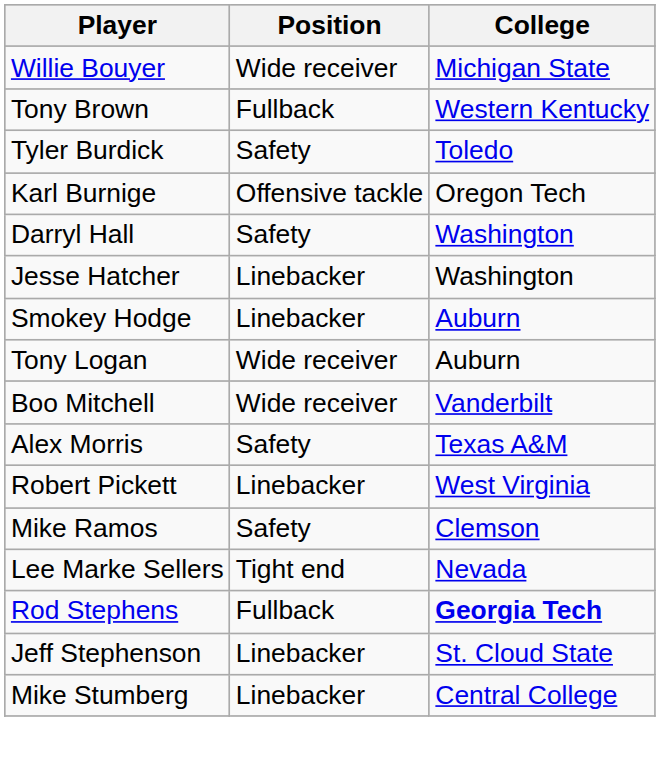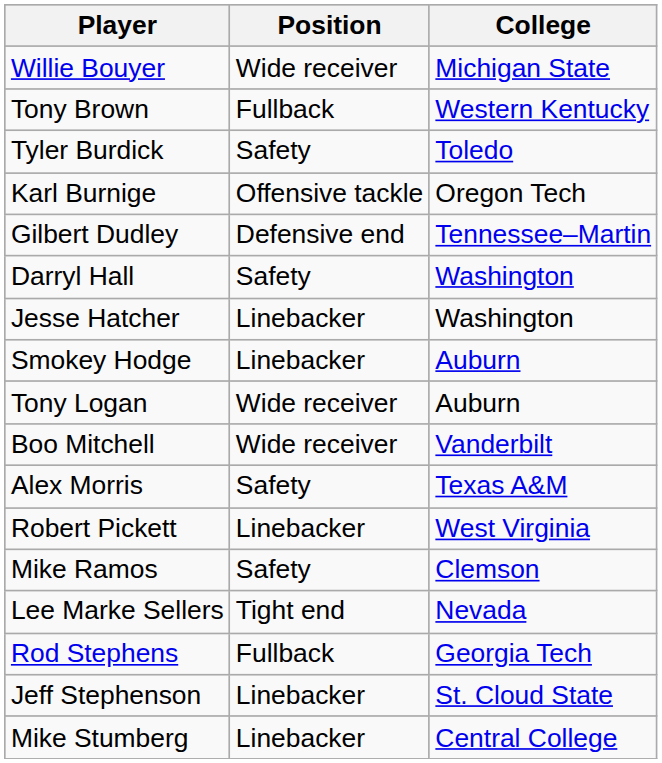 <table class="wikitable">
 <tr>
 <th>Player</th>
 <th>Position</th>
 <th>College</th>
 </tr>
 <tr>
 <td><a href='#'>Willie Bouyer</a></td>
 <td>Wide receiver</td>
 <td><a href='#'>Michigan State</a></td>
 </tr>
 <tr>
 <td>Tony Brown</td>
 <td>Fullback</td>
 <td><a href='#'>Western Kentucky</a></td>
 </tr>
 <tr>
 <td>Tyler Burdick</td>
 <td>Safety</td>
 <td><a href='#'>Toledo</a></td>
 </tr>
 <tr>
 <td>Karl Burnige</td>
 <td>Offensive tackle</td>
 <td>Oregon Tech</td>
+</tr>
+<tr>
+<td>Gilbert Dudley</td>
+<td>Defensive end</td>
+<td><a href='#'>Tennessee–Martin</a></td>
 </tr>
 <tr>
 <td>Darryl Hall</td>
 <td>Safety</td>
 <td><a href='#'>Washington</a></td>
 </tr>
 <tr>
 <td>Jesse Hatcher</td>
 <td>Linebacker</td>
 <td>Washington</td>
 </tr>
 <tr>
 <td>Smokey Hodge</td>
 <td>Linebacker</td>
 <td><a href='#'>Auburn</a></td>
 </tr>
 <tr>
 <td>Tony Logan</td>
 <td>Wide receiver</td>
 <td>Auburn</td>
 </tr>
 <tr>
 <td>Boo Mitchell</td>
 <td>Wide receiver</td>
 <td><a href='#'>Vanderbilt</a></td>
 </tr>
 <tr>
 <td>Alex Morris</td>
 <td>Safety</td>
 <td><a href='#'>Texas A&M</a></td>
 </tr>
 <tr>
 <td>Robert Pickett</td>
 <td>Linebacker</td>
 <td><a href='#'>West Virginia</a></td>
 </tr>
 <tr>
 <td>Mike Ramos</td>
 <td>Safety</td>
 <td><a href='#'>Clemson</a></td>
 </tr>
 <tr>
 <td>Lee Marke Sellers</td>
 <td>Tight end</td>
 <td><a href='#'>Nevada</a></td>
 </tr>
 <tr>
 <td><a href='#'>Rod Stephens</a></td>
 <td>Fullback</td>
-<td><strong><a href='#'>Georgia Tech</a></strong></td>
+<td><a href='#'>Georgia Tech</a></td>
 </tr>
 <tr>
 <td>Jeff Stephenson</td>
 <td>Linebacker</td>
 <td><a href='#'>St. Cloud State</a></td>
 </tr>
 <tr>
 <td>Mike Stumberg</td>
 <td>Linebacker</td>
 <td><a href='#'>Central College</a></td>
 </tr>
 </table>
